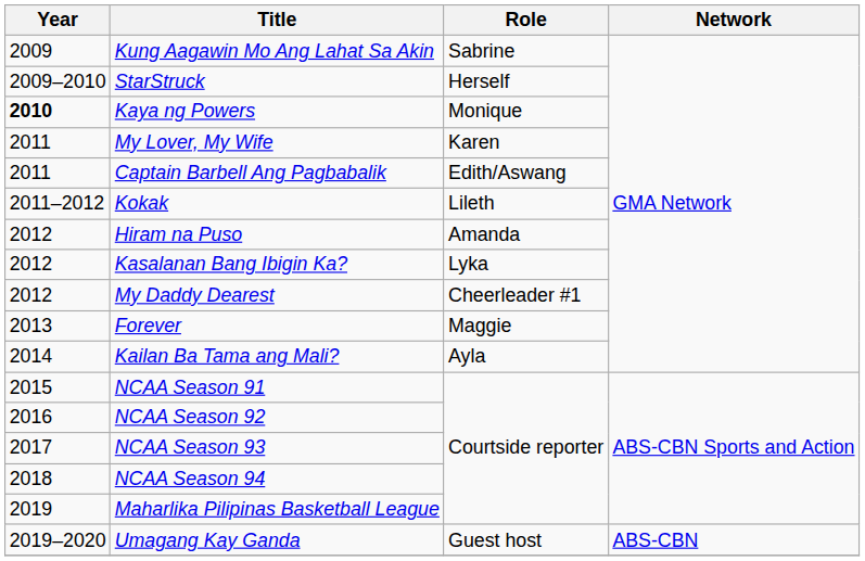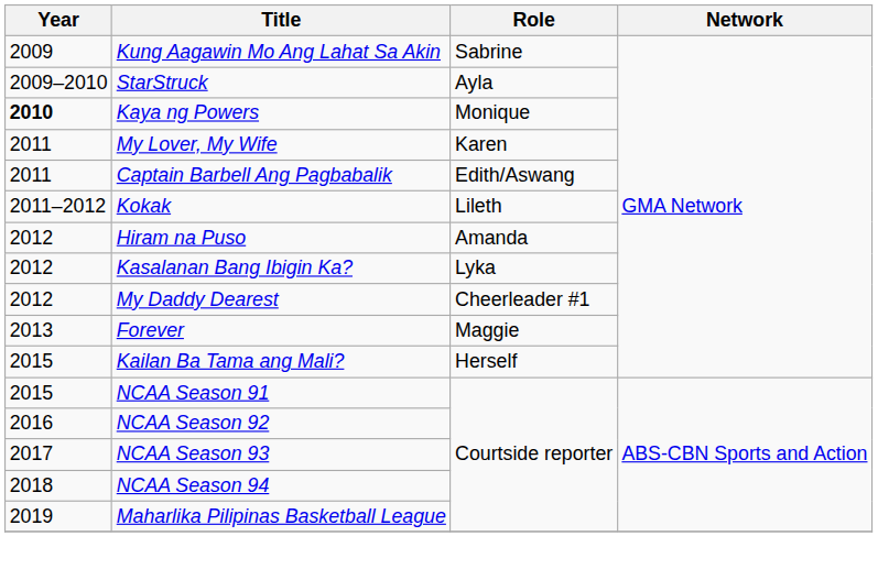 <table class="wikitable">
 <tr>
 <th>Year</th>
 <th>Title</th>
 <th>Role</th>
 <th>Network</th>
 </tr>
 <tr>
 <td>2009</td>
 <td><em><a href='#'>Kung Aagawin Mo Ang Lahat Sa Akin</a></em></td>
 <td>Sabrine</td>
 <td rowspan=11><a href='#'>GMA Network</a></td>
 </tr>
 <tr>
 <td>2009–2010</td>
 <td><em><a href='#'>StarStruck</a></em></td>
-<td>Herself</td>
+<td>Ayla</td>
 </tr>
 <tr>
 <td><strong>2010</strong></td>
 <td><em><a href='#'>Kaya ng Powers</a></em></td>
 <td>Monique</td>
 </tr>
 <tr>
 <td>2011</td>
 <td><em><a href='#'>My Lover, My Wife</a></em></td>
 <td>Karen</td>
 </tr>
 <tr>
 <td>2011</td>
 <td><em><a href='#'>Captain Barbell Ang Pagbabalik</a></em></td>
 <td>Edith/Aswang</td>
 </tr>
 <tr>
 <td>2011–2012</td>
 <td><em><a href='#'>Kokak</a></em></td>
 <td>Lileth</td>
 </tr>
 <tr>
 <td>2012</td>
 <td><em><a href='#'>Hiram na Puso</a></em></td>
 <td>Amanda</td>
 </tr>
 <tr>
 <td>2012</td>
 <td><em><a href='#'>Kasalanan Bang Ibigin Ka?</a></em></td>
 <td>Lyka</td>
 </tr>
 <tr>
 <td>2012</td>
 <td><em><a href='#'>My Daddy Dearest</a></em></td>
 <td>Cheerleader #1</td>
 </tr>
 <tr>
 <td>2013</td>
 <td><em><a href='#'>Forever</a></em></td>
 <td>Maggie</td>
 </tr>
 <tr>
-<td>2014</td>
+<td>2015</td>
 <td><em><a href='#'>Kailan Ba Tama ang Mali?</a></em></td>
-<td>Ayla</td>
+<td>Herself</td>
 </tr>
 <tr>
 <td>2015</td>
 <td><em><a href='#'>NCAA Season 91</a></em></td>
 <td rowspan=5>Courtside reporter</td>
 <td rowspan=5><a href='#'>ABS-CBN Sports and Action</a></td>
 </tr>
 <tr>
 <td>2016</td>
 <td><em><a href='#'>NCAA Season 92</a></em></td>
 </tr>
 <tr>
 <td>2017</td>
 <td><em><a href='#'>NCAA Season 93</a></em></td>
 </tr>
 <tr>
 <td>2018</td>
 <td><em><a href='#'>NCAA Season 94</a></em></td>
 </tr>
 <tr>
 <td>2019</td>
 <td><em><a href='#'>Maharlika Pilipinas Basketball League</a></em></td>
 </tr>
 <tr>
-<td>2019–2020</td>
-<td><em><a href='#'>Umagang Kay Ganda</a></em></td>
-<td>Guest host</td>
-<td><a href='#'>ABS-CBN</a></td>
-</tr>
-<tr>
 </tr>
 </table>
